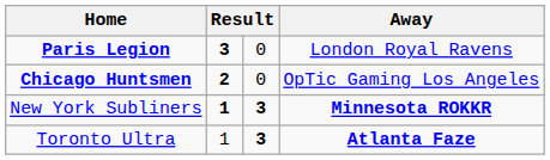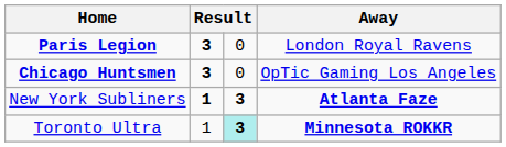 <table class="wikitable" style="border-collapse: collapse;text-align: center; font-size:90%;">
 <tr>
 <th>Home</th>
 <th colspan="2">Result</th>
 <th>Away</th>
 </tr>
 <tr>
 <td><strong><a href='#'>Paris Legion</a></strong></td>
 <td><strong>3</strong></td>
 <td>0</td>
 <td><a href='#'>London Royal Ravens</a></td>
 </tr>
 <tr>
 <td><strong><a href='#'>Chicago Huntsmen</a></strong></td>
-<td><strong>2</strong></td>
+<td><strong>3</strong></td>
 <td>0</td>
 <td><a href='#'>OpTic Gaming Los Angeles</a></td>
 </tr>
 <tr>
 <td><a href='#'>New York Subliners</a></td>
 <td><strong>1</strong></td>
 <td><strong>3</strong></td>
-<td><strong><a href='#'>Minnesota ROKKR</a></strong></td>
+<td><strong><a href='#'>Atlanta Faze</a></strong></td>
 </tr>
 <tr>
 <td><a href='#'>Toronto Ultra</a></td>
 <td>1</td>
-<td><strong>3</strong></td>
-<td><strong><a href='#'>Atlanta Faze</a></strong></td>
+<td style="background: paleturquoise;"><strong>3</strong></td>
+<td><strong><a href='#'>Minnesota ROKKR</a></strong></td>
 </tr>
 </table>
